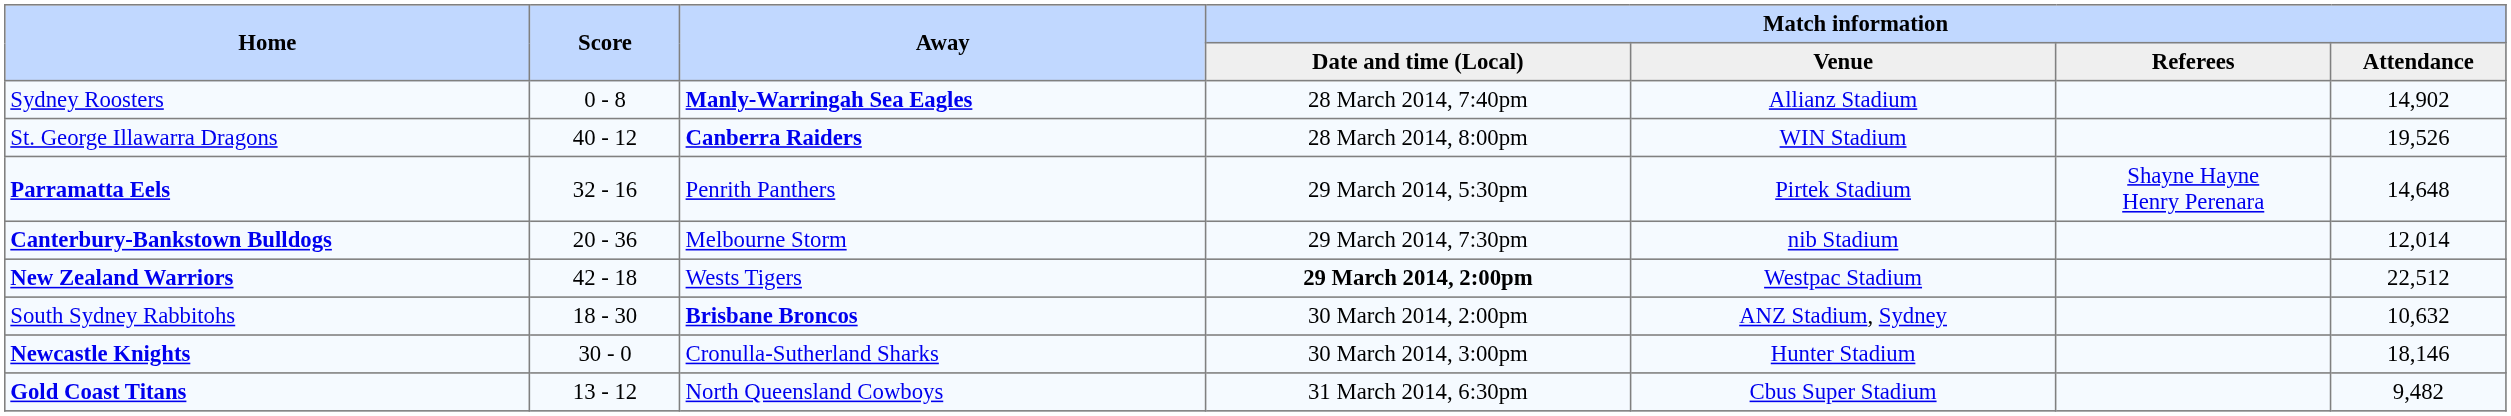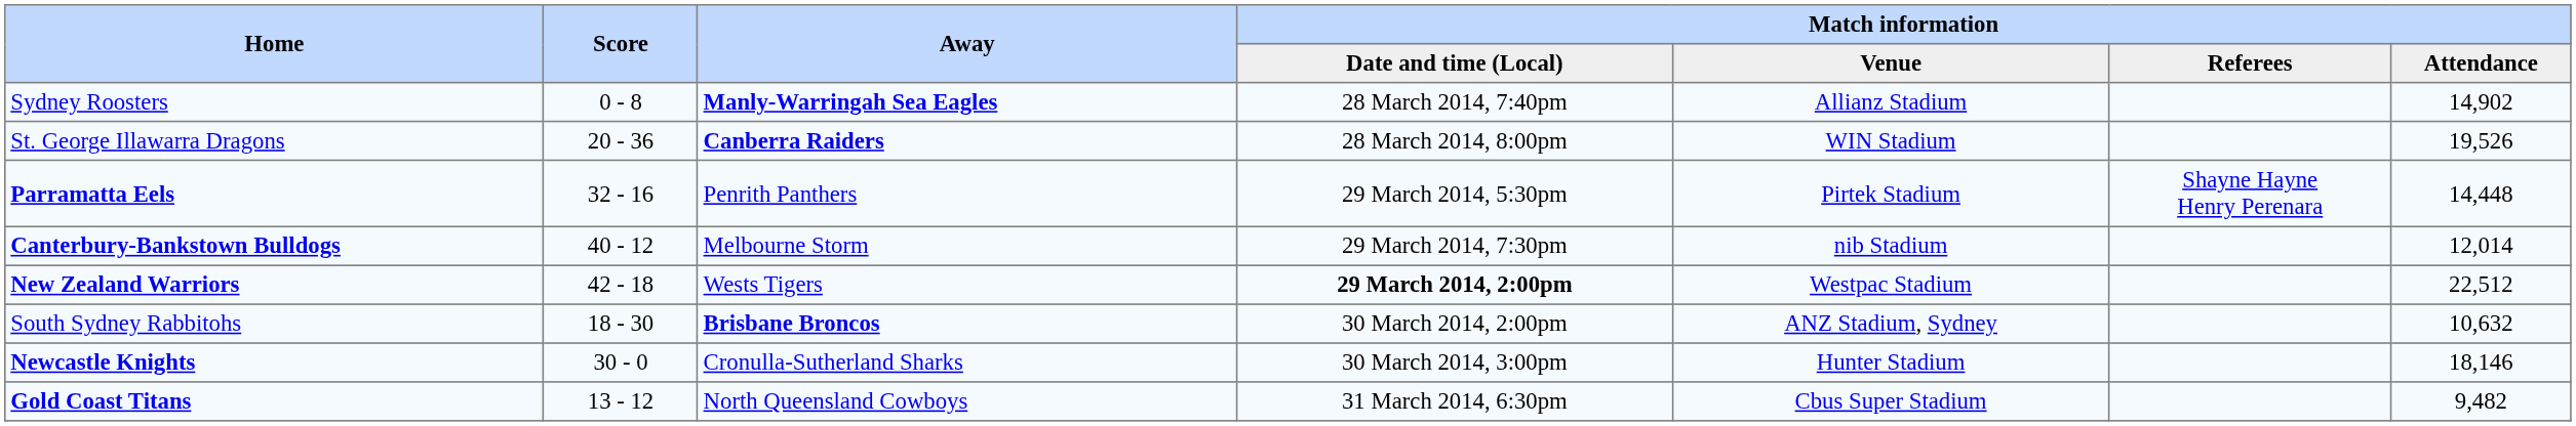 <table border="1" cellpadding="3" cellspacing="0" style="border-collapse:collapse; font-size:90%; width:100%;">
 <tr style="background:#c1d8ff;">
 <th rowspan="2" style="width:21%;">Home</th>
 <th rowspan="2" style="width:6%;">Score</th>
 <th rowspan="2" style="width:21%;">Away</th>
 <th colspan=6>Match information</th>
 </tr>
 <tr style="background:#efefef;">
 <th width=17%>Date and time (Local)</th>
 <th width=17%>Venue</th>
 <th width=11%>Referees</th>
 <th width=7%>Attendance</th>
 </tr>
 <tr style="text-align:center; background:#f5faff;">
 <td align=left> <a href='#'>Sydney Roosters</a></td>
 <td>0 - 8</td>
 <td align=left> <strong><a href='#'>Manly-Warringah Sea Eagles</a></strong></td>
 <td>28 March 2014, 7:40pm</td>
 <td><a href='#'>Allianz Stadium</a></td>
 <td></td>
 <td>14,902</td>
 </tr>
 <tr style="text-align:center; background:#f5faff;">
 <td align=left> <a href='#'>St. George Illawarra Dragons</a></td>
-<td>40 - 12</td>
+<td>20 - 36</td>
 <td align=left> <strong><a href='#'>Canberra Raiders</a></strong></td>
 <td>28 March 2014, 8:00pm</td>
 <td><a href='#'>WIN Stadium</a></td>
 <td></td>
 <td>19,526</td>
 </tr>
 <tr style="text-align:center; background:#f5faff;">
 <td align=left> <strong><a href='#'>Parramatta Eels</a></strong></td>
 <td>32 - 16</td>
 <td align=left> <a href='#'>Penrith Panthers</a></td>
 <td>29 March 2014, 5:30pm</td>
 <td><a href='#'>Pirtek Stadium</a></td>
 <td><a href='#'>Shayne Hayne</a><br> <a href='#'>Henry Perenara</a></td>
-<td>14,648</td>
+<td>14,448</td>
 </tr>
 <tr style="text-align:center; background:#f5faff;">
 <td align=left> <strong><a href='#'>Canterbury-Bankstown Bulldogs</a></strong></td>
-<td>20 - 36</td>
+<td>40 - 12</td>
 <td align=left> <a href='#'>Melbourne Storm</a></td>
 <td>29 March 2014, 7:30pm</td>
 <td><a href='#'>nib Stadium</a></td>
 <td></td>
 <td>12,014</td>
 </tr>
 <tr style="text-align:center; background:#f5faff;">
 <td align=left> <strong><a href='#'>New Zealand Warriors</a></strong></td>
 <td>42 - 18</td>
 <td align=left> <a href='#'>Wests Tigers</a></td>
 <td><strong>29 March 2014, 2:00pm</strong></td>
 <td><a href='#'>Westpac Stadium</a></td>
 <td></td>
 <td>22,512</td>
 </tr>
 <tr style="text-align:center; background:#f5faff;">
 <td align=left> <a href='#'>South Sydney Rabbitohs</a></td>
 <td>18 - 30</td>
 <td align=left> <strong><a href='#'>Brisbane Broncos</a></strong></td>
 <td>30 March 2014, 2:00pm</td>
 <td><a href='#'>ANZ Stadium</a>, <a href='#'>Sydney</a></td>
 <td></td>
 <td>10,632</td>
 </tr>
 <tr style="text-align:center; background:#f5faff;">
 <td align=left> <strong><a href='#'>Newcastle Knights</a></strong></td>
 <td>30 - 0</td>
 <td align=left> <a href='#'>Cronulla-Sutherland Sharks</a></td>
 <td>30 March 2014, 3:00pm</td>
 <td><a href='#'>Hunter Stadium</a></td>
 <td></td>
 <td>18,146</td>
 </tr>
 <tr style="text-align:center; background:#f5faff;">
 <td align=left> <strong><a href='#'>Gold Coast Titans</a></strong></td>
 <td>13 - 12</td>
 <td align=left> <a href='#'>North Queensland Cowboys</a></td>
 <td>31 March 2014, 6:30pm</td>
 <td><a href='#'>Cbus Super Stadium</a></td>
 <td></td>
 <td>9,482</td>
 </tr>
 </table>
